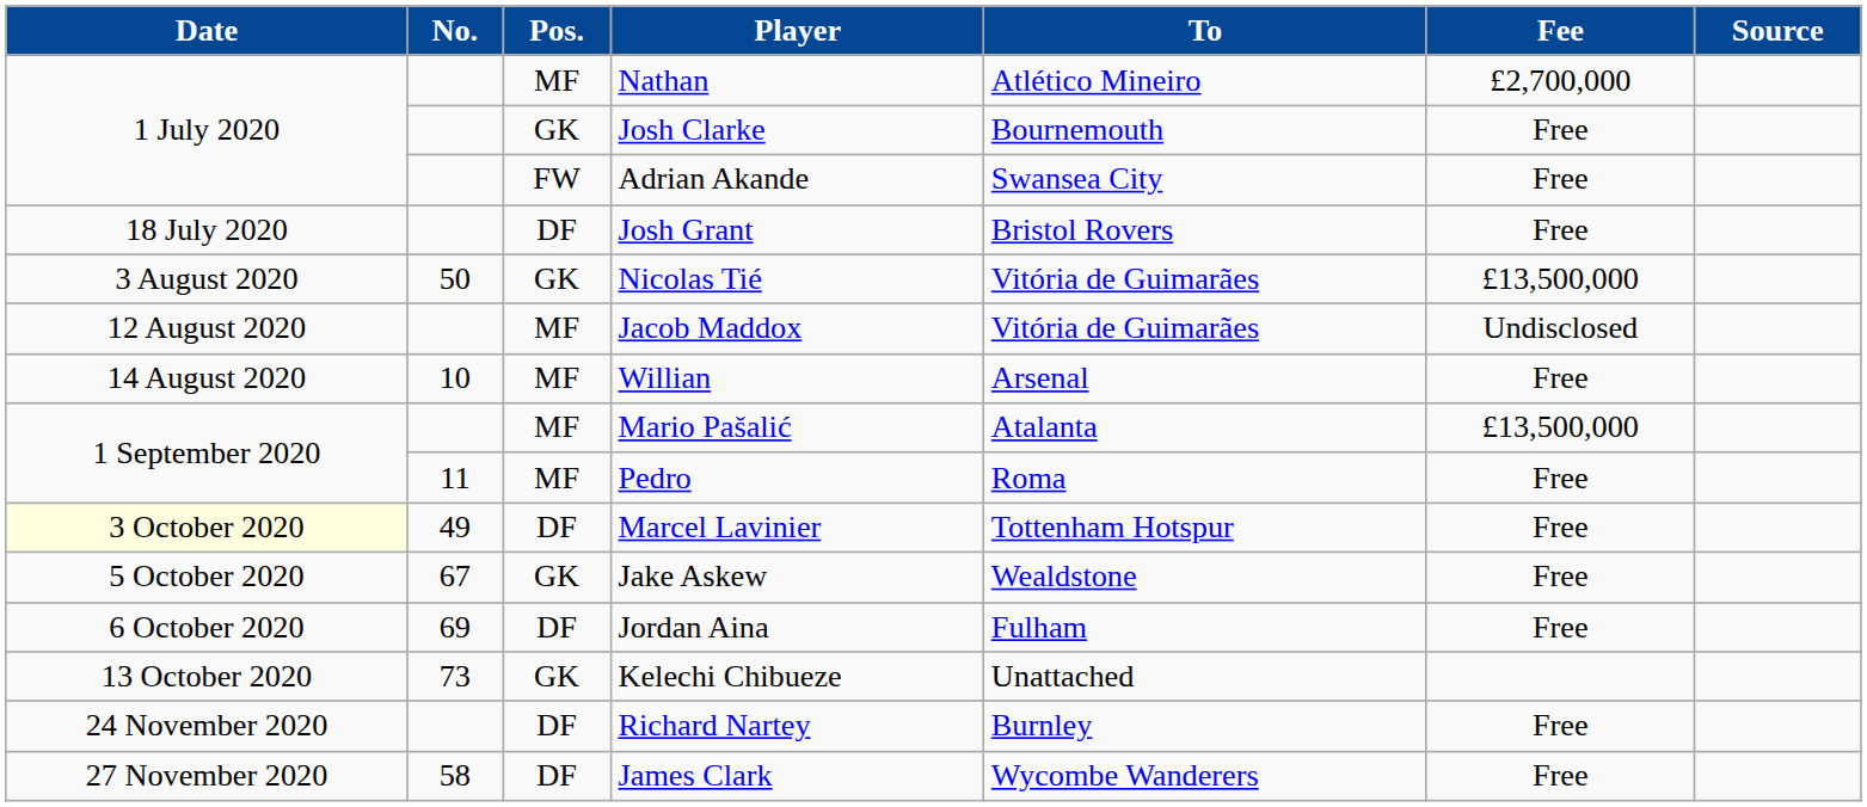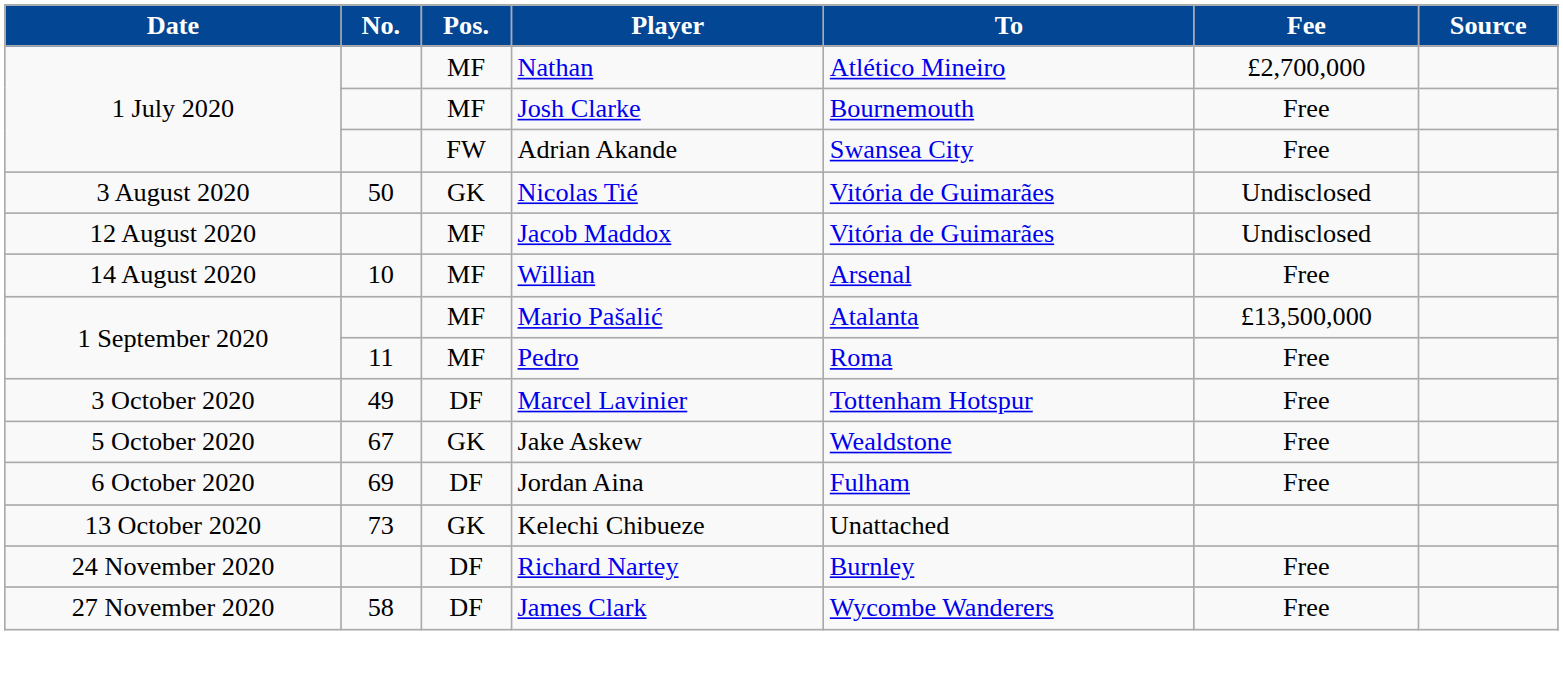 <table class="wikitable sortable" style="text-align:center;width:75%;">
 <tr>
 <th scope="col" style="background-color:#034694;color:#FFFFFF">Date</th>
 <th scope="col" style="background-color:#034694;color:#FFFFFF">No.</th>
 <th scope="col" style="background-color:#034694;color:#FFFFFF">Pos.</th>
 <th scope="col" style="background-color:#034694;color:#FFFFFF">Player</th>
 <th scope="col" style="background-color:#034694;color:#FFFFFF">To</th>
 <th scope="col" style="background-color:#034694;color:#FFFFFF" data-sort-type="currency">Fee</th>
 <th scope="col" class="unsortable" style="background-color:#034694;color:#FFFFFF">Source</th>
 </tr>
 <tr>
 <td rowspan=4>1 July 2020</td>
 </tr>
 <tr>
 <td></td>
 <td>MF</td>
 <td align=left> <a href='#'>Nathan</a></td>
 <td align=left> <a href='#'>Atlético Mineiro</a></td>
 <td>£2,700,000</td>
 <td></td>
 </tr>
 <tr>
 <td></td>
-<td>GK</td>
+<td>MF</td>
 <td align=left> <a href='#'>Josh Clarke</a></td>
 <td align=left> <a href='#'>Bournemouth</a></td>
 <td>Free</td>
 <td></td>
 </tr>
 <tr>
 <td></td>
 <td>FW</td>
 <td align=left> Adrian Akande</td>
 <td align=left> <a href='#'>Swansea City</a></td>
 <td>Free</td>
 <td></td>
 </tr>
 <tr>
-<td>18 July 2020</td>
-<td></td>
-<td>DF</td>
-<td align=left> <a href='#'>Josh Grant</a></td>
-<td align=left> <a href='#'>Bristol Rovers</a></td>
-<td>Free</td>
-<td></td>
-</tr>
-<tr>
 <td>3 August 2020</td>
 <td>50</td>
 <td>GK</td>
 <td align=left> <a href='#'>Nicolas Tié</a></td>
 <td align=left> <a href='#'>Vitória de Guimarães</a></td>
-<td>£13,500,000</td>
+<td>Undisclosed</td>
 <td></td>
 </tr>
 <tr>
 <td>12 August 2020</td>
 <td></td>
 <td>MF</td>
 <td align=left> <a href='#'>Jacob Maddox</a></td>
 <td align=left> <a href='#'>Vitória de Guimarães</a></td>
 <td>Undisclosed</td>
 <td></td>
 </tr>
 <tr>
 <td>14 August 2020</td>
 <td>10</td>
 <td>MF</td>
 <td align=left> <a href='#'>Willian</a></td>
 <td align=left> <a href='#'>Arsenal</a></td>
 <td>Free</td>
 <td></td>
 </tr>
 <tr>
 <td rowspan=2>1 September 2020</td>
 <td></td>
 <td>MF</td>
 <td align=left> <a href='#'>Mario Pašalić</a></td>
 <td align=left> <a href='#'>Atalanta</a></td>
 <td>£13,500,000</td>
 <td></td>
 </tr>
 <tr>
 <td>11</td>
 <td>MF</td>
 <td align=left> <a href='#'>Pedro</a></td>
 <td align=left> <a href='#'>Roma</a></td>
 <td>Free</td>
 <td></td>
 </tr>
 <tr>
-<td style="background: lightyellow;">3 October 2020</td>
+<td>3 October 2020</td>
 <td>49</td>
 <td>DF</td>
 <td align=left> <a href='#'>Marcel Lavinier</a></td>
 <td align=left> <a href='#'>Tottenham Hotspur</a></td>
 <td>Free</td>
 <td></td>
 </tr>
 <tr>
 <td>5 October 2020</td>
 <td>67</td>
 <td>GK</td>
 <td align=left> Jake Askew</td>
 <td align=left> <a href='#'>Wealdstone</a></td>
 <td>Free</td>
 <td></td>
 </tr>
 <tr>
 <td>6 October 2020</td>
 <td>69</td>
 <td>DF</td>
 <td align=left> Jordan Aina</td>
 <td align=left> <a href='#'>Fulham</a></td>
 <td>Free</td>
 <td></td>
 </tr>
 <tr>
 <td>13 October 2020</td>
 <td>73</td>
 <td>GK</td>
 <td align=left> Kelechi Chibueze</td>
 <td align=left>Unattached</td>
 <td></td>
 <td></td>
 </tr>
 <tr>
 <td>24 November 2020</td>
 <td></td>
 <td>DF</td>
 <td align=left> <a href='#'>Richard Nartey</a></td>
 <td align=left> <a href='#'>Burnley</a></td>
 <td>Free</td>
 <td></td>
 </tr>
 <tr>
 <td>27 November 2020</td>
 <td>58</td>
 <td>DF</td>
 <td align=left> <a href='#'>James Clark</a></td>
 <td align=left> <a href='#'>Wycombe Wanderers</a></td>
 <td>Free</td>
 <td></td>
 </tr>
 </table>
